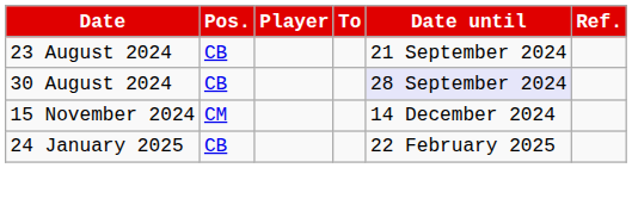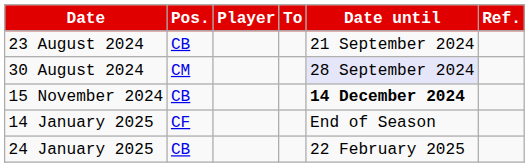 <table class="wikitable plainrowheaders sortable">
 <tr>
 <th style="color:#ffffff; background:#E00000;">Date</th>
 <th style="color:#ffffff; background:#E00000;">Pos.</th>
 <th style="color:#ffffff; background:#E00000;">Player</th>
 <th style="color:#ffffff; background:#E00000;">To</th>
 <th style="color:#ffffff; background:#E00000;">Date until</th>
 <th style="color:#ffffff; background:#E00000;">Ref.</th>
 </tr>
 <tr>
 <td>23 August 2024</td>
 <td><a href='#'>CB</a></td>
 <td></td>
 <td></td>
 <td>21 September 2024</td>
 <td></td>
 </tr>
 <tr>
 <td>30 August 2024</td>
-<td><a href='#'>CB</a></td>
+<td><a href='#'>CM</a></td>
 <td></td>
 <td></td>
 <td style="background: lavender;">28 September 2024</td>
 <td></td>
 </tr>
 <tr>
 <td>15 November 2024</td>
-<td><a href='#'>CM</a></td>
+<td><a href='#'>CB</a></td>
 <td></td>
 <td></td>
-<td>14 December 2024</td>
+<td><strong>14 December 2024</strong></td>
+<td></td>
+</tr>
+<tr>
+<td>14 January 2025</td>
+<td><a href='#'>CF</a></td>
+<td></td>
+<td></td>
+<td>End of Season</td>
 <td></td>
 </tr>
 <tr>
 <td>24 January 2025</td>
 <td><a href='#'>CB</a></td>
 <td></td>
 <td></td>
 <td>22 February 2025</td>
 <td></td>
 </tr>
 </table>
